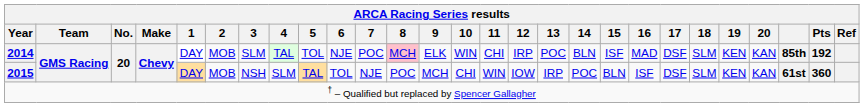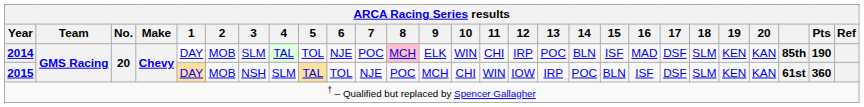 <table class="wikitable" style="text-align:center; font-size:75%">
 <tr>
 <th colspan=48><a href='#'>ARCA Racing Series</a> results</th>
 </tr>
 <tr>
 <th>Year</th>
 <th>Team</th>
 <th>No.</th>
 <th>Make</th>
 <th>1</th>
 <th>2</th>
 <th>3</th>
 <th>4</th>
 <th>5</th>
 <th>6</th>
 <th>7</th>
 <th>8</th>
 <th>9</th>
 <th>10</th>
 <th>11</th>
 <th>12</th>
 <th>13</th>
 <th>14</th>
 <th>15</th>
 <th>16</th>
 <th>17</th>
 <th>18</th>
 <th>19</th>
 <th>20</th>
 <th></th>
 <th>Pts</th>
 <th>Ref</th>
 </tr>
 <tr>
 <th><a href='#'>2014</a></th>
 <th rowspan=2><a href='#'>GMS Racing</a></th>
 <th rowspan=2>20</th>
 <th rowspan=2><a href='#'>Chevy</a></th>
 <td style="background:#FFFFFF;"><a href='#'>DAY</a><br></td>
 <td><a href='#'>MOB</a></td>
 <td><a href='#'>SLM</a></td>
 <td style="background:#DFFFDF;"><a href='#'>TAL</a><br></td>
 <td><a href='#'>TOL</a></td>
 <td><a href='#'>NJE</a></td>
 <td><a href='#'>POC</a></td>
 <td style="background: pink;"><a href='#'>MCH</a></td>
 <td><a href='#'>ELK</a></td>
 <td><a href='#'>WIN</a></td>
 <td><a href='#'>CHI</a></td>
 <td><a href='#'>IRP</a></td>
 <td><a href='#'>POC</a></td>
 <td><a href='#'>BLN</a></td>
 <td><a href='#'>ISF</a></td>
 <td><a href='#'>MAD</a></td>
 <td><a href='#'>DSF</a></td>
 <td><a href='#'>SLM</a></td>
 <td><a href='#'>KEN</a></td>
 <td><a href='#'>KAN</a></td>
 <th>85th</th>
-<th>192</th>
+<th>190</th>
 <th></th>
 </tr>
 <tr>
 <th><a href='#'>2015</a></th>
 <td style="background:#FFDF9F;"><a href='#'>DAY</a><br></td>
 <td><a href='#'>MOB</a></td>
 <td><a href='#'>NSH</a></td>
 <td><a href='#'>SLM</a></td>
 <td style="background:#FFDF9F;"><a href='#'>TAL</a><br></td>
 <td><a href='#'>TOL</a></td>
 <td><a href='#'>NJE</a></td>
 <td><a href='#'>POC</a></td>
 <td><a href='#'>MCH</a></td>
 <td><a href='#'>CHI</a></td>
 <td><a href='#'>WIN</a></td>
 <td><a href='#'>IOW</a></td>
 <td><a href='#'>IRP</a></td>
 <td><a href='#'>POC</a></td>
 <td><a href='#'>BLN</a></td>
 <td><a href='#'>ISF</a></td>
 <td><a href='#'>DSF</a></td>
 <td><a href='#'>SLM</a></td>
 <td><a href='#'>KEN</a></td>
 <td><a href='#'>KAN</a></td>
 <th>61st</th>
 <th>360</th>
 <th></th>
 </tr>
 <tr>
 <td colspan=30><small><sup>†</sup> – Qualified but replaced by <a href='#'>Spencer Gallagher</a></small></td>
 </tr>
 </table>
